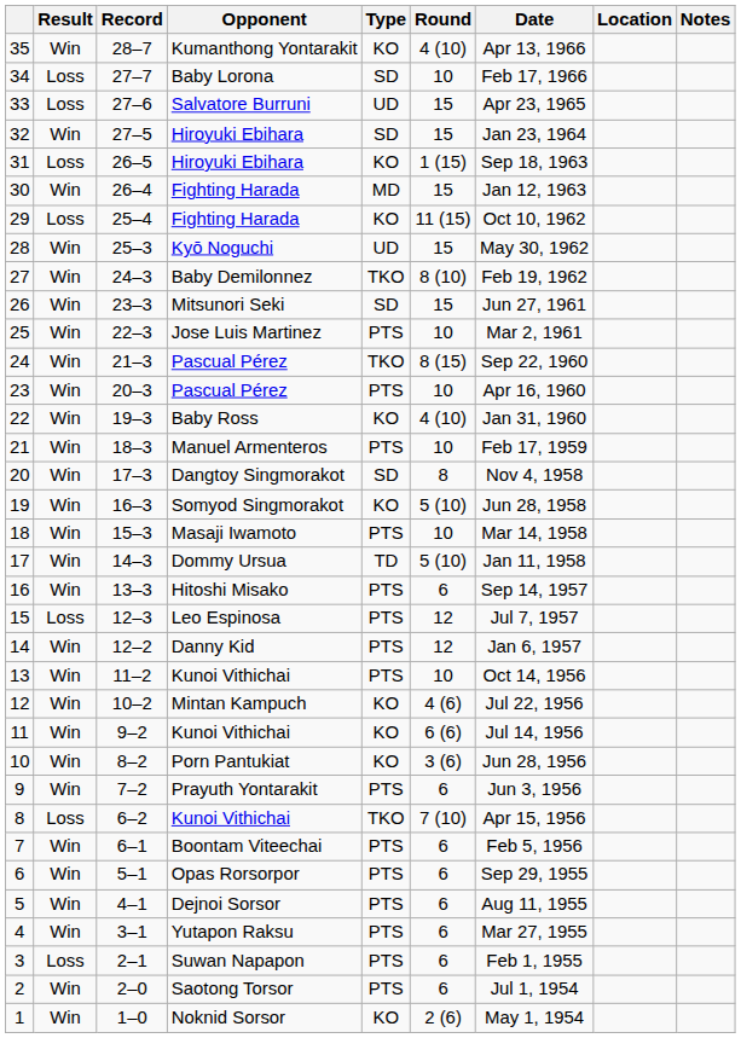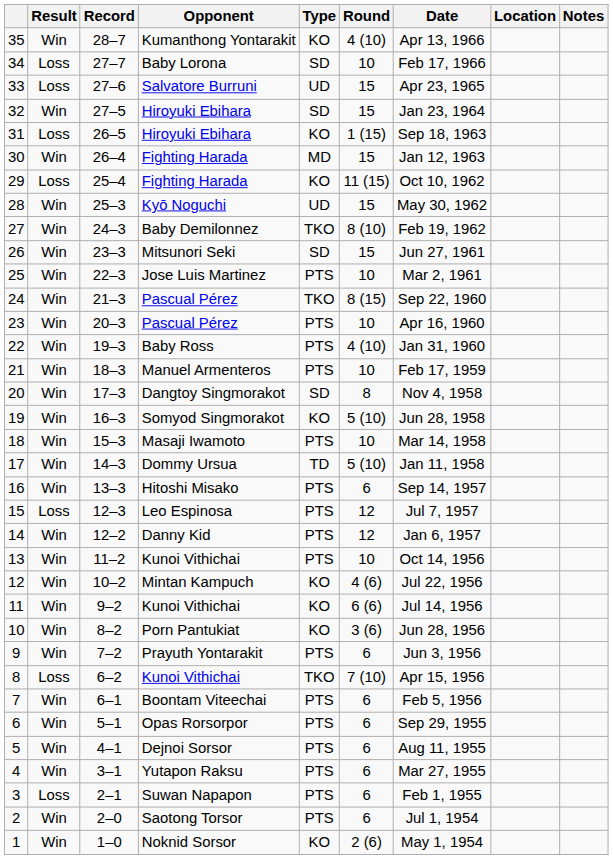 <table class="wikitable" style="text-align:center">
 <tr>
 <th></th>
 <th>Result</th>
 <th>Record</th>
 <th>Opponent</th>
 <th>Type</th>
 <th>Round</th>
 <th>Date</th>
 <th>Location</th>
 <th>Notes</th>
 </tr>
 <tr>
 <td>35</td>
 <td>Win</td>
 <td>28–7</td>
 <td align=left>Kumanthong Yontarakit</td>
 <td>KO</td>
 <td>4 (10)</td>
 <td>Apr 13, 1966</td>
 <td align=left></td>
 <td align=left></td>
 </tr>
 <tr>
 <td>34</td>
 <td>Loss</td>
 <td>27–7</td>
 <td align=left>Baby Lorona</td>
 <td>SD</td>
 <td>10</td>
 <td>Feb 17, 1966</td>
 <td align=left></td>
 <td align=left></td>
 </tr>
 <tr>
 <td>33</td>
 <td>Loss</td>
 <td>27–6</td>
 <td align=left><a href='#'>Salvatore Burruni</a></td>
 <td>UD</td>
 <td>15</td>
 <td>Apr 23, 1965</td>
 <td align=left></td>
 <td align=left></td>
 </tr>
 <tr>
 <td>32</td>
 <td>Win</td>
 <td>27–5</td>
 <td align=left><a href='#'>Hiroyuki Ebihara</a></td>
 <td>SD</td>
 <td>15</td>
 <td>Jan 23, 1964</td>
 <td align=left></td>
 <td align=left></td>
 </tr>
 <tr>
 <td>31</td>
 <td>Loss</td>
 <td>26–5</td>
 <td align=left><a href='#'>Hiroyuki Ebihara</a></td>
 <td>KO</td>
 <td>1 (15)</td>
 <td>Sep 18, 1963</td>
 <td align=left></td>
 <td align=left></td>
 </tr>
 <tr>
 <td>30</td>
 <td>Win</td>
 <td>26–4</td>
 <td align=left><a href='#'>Fighting Harada</a></td>
 <td>MD</td>
 <td>15</td>
 <td>Jan 12, 1963</td>
 <td align=left></td>
 <td align=left></td>
 </tr>
 <tr>
 <td>29</td>
 <td>Loss</td>
 <td>25–4</td>
 <td align=left><a href='#'>Fighting Harada</a></td>
 <td>KO</td>
 <td>11 (15)</td>
 <td>Oct 10, 1962</td>
 <td align=left></td>
 <td align=left></td>
 </tr>
 <tr>
 <td>28</td>
 <td>Win</td>
 <td>25–3</td>
 <td align=left><a href='#'>Kyō Noguchi</a></td>
 <td>UD</td>
 <td>15</td>
 <td>May 30, 1962</td>
 <td align=left></td>
 <td align=left></td>
 </tr>
 <tr>
 <td>27</td>
 <td>Win</td>
 <td>24–3</td>
 <td align=left>Baby Demilonnez</td>
 <td>TKO</td>
 <td>8 (10)</td>
 <td>Feb 19, 1962</td>
 <td align=left></td>
 <td align=left></td>
 </tr>
 <tr>
 <td>26</td>
 <td>Win</td>
 <td>23–3</td>
 <td align=left>Mitsunori Seki</td>
 <td>SD</td>
 <td>15</td>
 <td>Jun 27, 1961</td>
 <td align=left></td>
 <td align=left></td>
 </tr>
 <tr>
 <td>25</td>
 <td>Win</td>
 <td>22–3</td>
 <td align=left>Jose Luis Martinez</td>
 <td>PTS</td>
 <td>10</td>
 <td>Mar 2, 1961</td>
 <td align=left></td>
 <td align=left></td>
 </tr>
 <tr>
 <td>24</td>
 <td>Win</td>
 <td>21–3</td>
 <td align=left><a href='#'>Pascual Pérez</a></td>
 <td>TKO</td>
 <td>8 (15)</td>
 <td>Sep 22, 1960</td>
 <td align=left></td>
 <td align=left></td>
 </tr>
 <tr>
 <td>23</td>
 <td>Win</td>
 <td>20–3</td>
 <td align=left><a href='#'>Pascual Pérez</a></td>
 <td>PTS</td>
 <td>10</td>
 <td>Apr 16, 1960</td>
 <td align=left></td>
 <td align=left></td>
 </tr>
 <tr>
 <td>22</td>
 <td>Win</td>
 <td>19–3</td>
 <td align=left>Baby Ross</td>
-<td>KO</td>
+<td>PTS</td>
 <td>4 (10)</td>
 <td>Jan 31, 1960</td>
 <td align=left></td>
 <td align=left></td>
 </tr>
 <tr>
 <td>21</td>
 <td>Win</td>
 <td>18–3</td>
 <td align=left>Manuel Armenteros</td>
 <td>PTS</td>
 <td>10</td>
 <td>Feb 17, 1959</td>
 <td align=left></td>
 <td align=left></td>
 </tr>
 <tr>
 <td>20</td>
 <td>Win</td>
 <td>17–3</td>
 <td align=left>Dangtoy Singmorakot</td>
 <td>SD</td>
 <td>8</td>
 <td>Nov 4, 1958</td>
 <td align=left></td>
 <td align=left></td>
 </tr>
 <tr>
 <td>19</td>
 <td>Win</td>
 <td>16–3</td>
 <td align=left>Somyod Singmorakot</td>
 <td>KO</td>
 <td>5 (10)</td>
 <td>Jun 28, 1958</td>
 <td align=left></td>
 <td align=left></td>
 </tr>
 <tr>
 <td>18</td>
 <td>Win</td>
 <td>15–3</td>
 <td align=left>Masaji Iwamoto</td>
 <td>PTS</td>
 <td>10</td>
 <td>Mar 14, 1958</td>
 <td align=left></td>
 <td align=left></td>
 </tr>
 <tr>
 <td>17</td>
 <td>Win</td>
 <td>14–3</td>
 <td align=left>Dommy Ursua</td>
 <td>TD</td>
 <td>5 (10)</td>
 <td>Jan 11, 1958</td>
 <td align=left></td>
 <td align=left></td>
 </tr>
 <tr>
 <td>16</td>
 <td>Win</td>
 <td>13–3</td>
 <td align=left>Hitoshi Misako</td>
 <td>PTS</td>
 <td>6</td>
 <td>Sep 14, 1957</td>
 <td align=left></td>
 <td align=left></td>
 </tr>
 <tr>
 <td>15</td>
 <td>Loss</td>
 <td>12–3</td>
 <td align=left>Leo Espinosa</td>
 <td>PTS</td>
 <td>12</td>
 <td>Jul 7, 1957</td>
 <td align=left></td>
 <td align=left></td>
 </tr>
 <tr>
 <td>14</td>
 <td>Win</td>
 <td>12–2</td>
 <td align=left>Danny Kid</td>
 <td>PTS</td>
 <td>12</td>
 <td>Jan 6, 1957</td>
 <td align=left></td>
 <td align=left></td>
 </tr>
 <tr>
 <td>13</td>
 <td>Win</td>
 <td>11–2</td>
 <td align=left>Kunoi Vithichai</td>
 <td>PTS</td>
 <td>10</td>
 <td>Oct 14, 1956</td>
 <td align=left></td>
 <td align=left></td>
 </tr>
 <tr>
 <td>12</td>
 <td>Win</td>
 <td>10–2</td>
 <td align=left>Mintan Kampuch</td>
 <td>KO</td>
 <td>4 (6)</td>
 <td>Jul 22, 1956</td>
 <td align=left></td>
 <td align=left></td>
 </tr>
 <tr>
 <td>11</td>
 <td>Win</td>
 <td>9–2</td>
 <td align=left>Kunoi Vithichai</td>
 <td>KO</td>
 <td>6 (6)</td>
 <td>Jul 14, 1956</td>
 <td align=left></td>
 <td align=left></td>
 </tr>
 <tr>
 <td>10</td>
 <td>Win</td>
 <td>8–2</td>
 <td align=left>Porn Pantukiat</td>
 <td>KO</td>
 <td>3 (6)</td>
 <td>Jun 28, 1956</td>
 <td align=left></td>
 <td align=left></td>
 </tr>
 <tr>
 <td>9</td>
 <td>Win</td>
 <td>7–2</td>
 <td align=left>Prayuth Yontarakit</td>
 <td>PTS</td>
 <td>6</td>
 <td>Jun 3, 1956</td>
 <td align=left></td>
 <td align=left></td>
 </tr>
 <tr>
 <td>8</td>
 <td>Loss</td>
 <td>6–2</td>
 <td align=left><a href='#'>Kunoi Vithichai</a></td>
 <td>TKO</td>
 <td>7 (10)</td>
 <td>Apr 15, 1956</td>
 <td align=left></td>
 <td align=left></td>
 </tr>
 <tr>
 <td>7</td>
 <td>Win</td>
 <td>6–1</td>
 <td align=left>Boontam Viteechai</td>
 <td>PTS</td>
 <td>6</td>
 <td>Feb 5, 1956</td>
 <td align=left></td>
 <td align=left></td>
 </tr>
 <tr>
 <td>6</td>
 <td>Win</td>
 <td>5–1</td>
 <td align=left>Opas Rorsorpor</td>
 <td>PTS</td>
 <td>6</td>
 <td>Sep 29, 1955</td>
 <td align=left></td>
 <td align=left></td>
 </tr>
 <tr>
 <td>5</td>
 <td>Win</td>
 <td>4–1</td>
 <td align=left>Dejnoi Sorsor</td>
 <td>PTS</td>
 <td>6</td>
 <td>Aug 11, 1955</td>
 <td align=left></td>
 <td align=left></td>
 </tr>
 <tr>
 <td>4</td>
 <td>Win</td>
 <td>3–1</td>
 <td align=left>Yutapon Raksu</td>
 <td>PTS</td>
 <td>6</td>
 <td>Mar 27, 1955</td>
 <td align=left></td>
 <td align=left></td>
 </tr>
 <tr>
 <td>3</td>
 <td>Loss</td>
 <td>2–1</td>
 <td align=left>Suwan Napapon</td>
 <td>PTS</td>
 <td>6</td>
 <td>Feb 1, 1955</td>
 <td align=left></td>
 <td align=left></td>
 </tr>
 <tr>
 <td>2</td>
 <td>Win</td>
 <td>2–0</td>
 <td align=left>Saotong Torsor</td>
 <td>PTS</td>
 <td>6</td>
 <td>Jul 1, 1954</td>
 <td align=left></td>
 <td align=left></td>
 </tr>
 <tr>
 <td>1</td>
 <td>Win</td>
 <td>1–0</td>
 <td align=left>Noknid Sorsor</td>
 <td>KO</td>
 <td>2 (6)</td>
 <td>May 1, 1954</td>
 <td align=left></td>
 <td align=left></td>
 </tr>
 </table>
